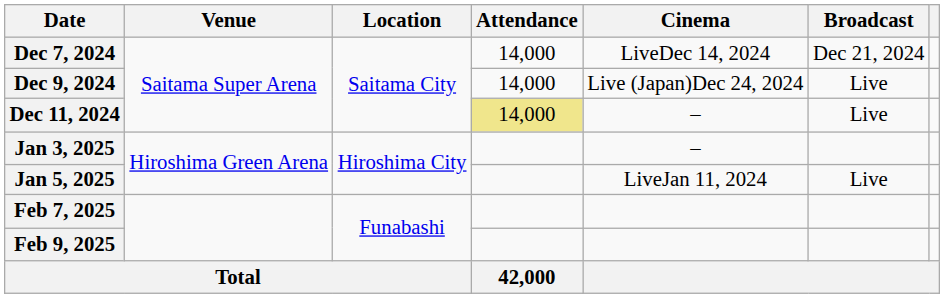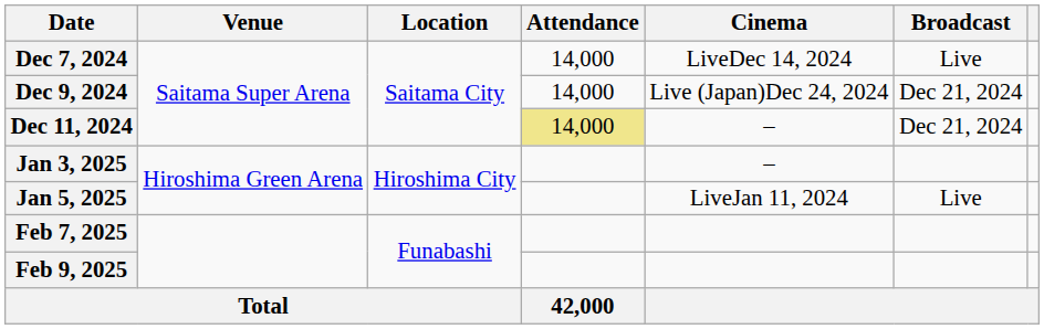 <table class="wikitable plainrowheaders" style="text-align:center;">
 <tr>
 <th scope=col>Date</th>
 <th scope=col>Venue</th>
 <th scope=col>Location</th>
 <th scope=col>Attendance</th>
 <th scope=col>Cinema</th>
 <th scope=col>Broadcast</th>
 <th scope=col></th>
 </tr>
 <tr style="line-height:1;">
 <th scope=row>Dec 7, 2024</th>
 <td rowspan=3><a href='#'>Saitama Super Arena</a></td>
 <td rowspan=3><a href='#'>Saitama City</a> </td>
 <td>14,000</td>
 <td>LiveDec 14, 2024</td>
-<td>Dec 21, 2024</td>
+<td>Live</td>
 <td></td>
 </tr>
 <tr style="line-height:1;">
 <th scope=row>Dec 9, 2024</th>
 <td>14,000</td>
 <td>Live (Japan)Dec 24, 2024</td>
-<td>Live</td>
+<td>Dec 21, 2024</td>
 <td></td>
 </tr>
 <tr>
 <th scope=row>Dec 11, 2024</th>
 <td style="background: khaki;">14,000</td>
 <td>–</td>
-<td>Live</td>
+<td>Dec 21, 2024</td>
 <td></td>
 </tr>
 <tr>
 <th scope=row>Jan 3, 2025</th>
 <td rowspan=2><a href='#'>Hiroshima Green Arena</a></td>
 <td rowspan=2><a href='#'>Hiroshima City</a> </td>
 <td></td>
 <td>–</td>
 <td></td>
 <td></td>
 </tr>
 <tr style="line-height:1;">
 <th scope=row>Jan 5, 2025</th>
 <td></td>
 <td>LiveJan 11, 2024</td>
 <td>Live</td>
 <td></td>
 </tr>
 <tr>
 <th scope=row>Feb 7, 2025</th>
 <td rowspan=2></td>
 <td rowspan=2><a href='#'>Funabashi</a> </td>
 <td></td>
 <td></td>
 <td></td>
 <td></td>
 </tr>
 <tr>
 <th scope=row>Feb 9, 2025</th>
 <td></td>
 <td></td>
 <td></td>
 <td></td>
 </tr>
 <tr>
 <th scope=row colspan=3><strong>Total</strong></th>
 <th>42,000</th>
 <th colspan=3></th>
 </tr>
 </table>
